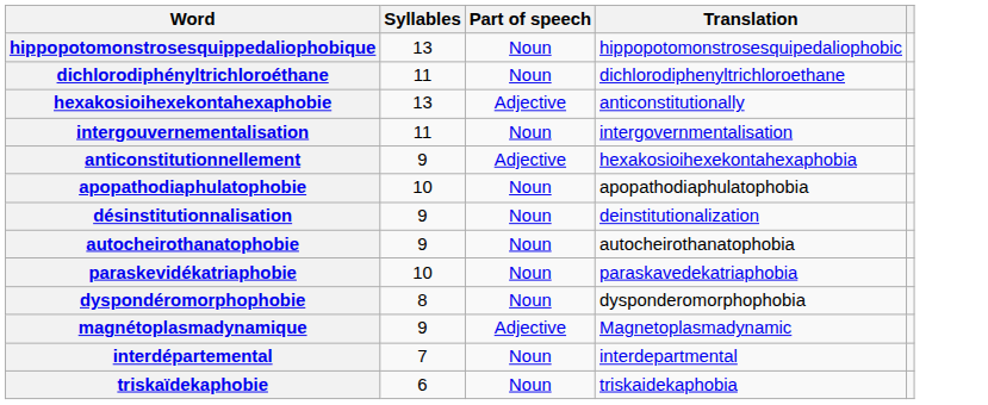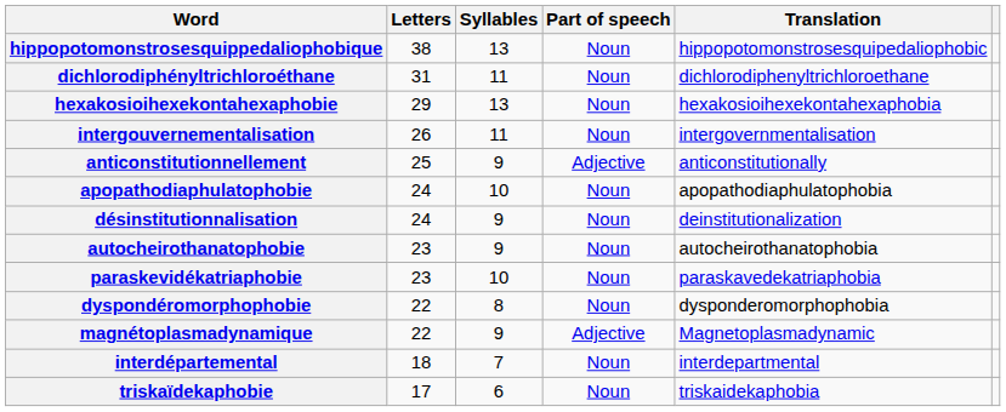 <table class="wikitable plainrowheaders sortable" style="text-align:center">
 <tr>
 <th scope="col">Word</th>
+<th scope="col">Letters</th>
 <th scope="col">Syllables</th>
 <th scope="col">Part of speech</th>
 <th scope="col">Translation</th>
 <th scope="col"></th>
 </tr>
 <tr>
 <th><a href='#'>hippopotomonstrosesquippedaliophobique</a></th>
+<td>38</td>
 <td>13</td>
 <td><a href='#'>Noun</a></td>
 <td style="text-align:left"><a href='#'>hippopotomonstrosesquipedaliophobic</a></td>
 <td></td>
 </tr>
 <tr>
 <th><a href='#'>dichlorodiphényltrichloroéthane</a></th>
+<td>31</td>
 <td>11</td>
 <td><a href='#'>Noun</a></td>
 <td style="text-align:left"><a href='#'>dichlorodiphenyltrichloroethane</a></td>
 <td></td>
 </tr>
 <tr>
 <th><a href='#'>hexakosioihexekontahexaphobie</a></th>
+<td>29</td>
 <td>13</td>
-<td><a href='#'>Adjective</a></td>
-<td style="text-align:left"><a href='#'>anticonstitutionally</a></td>
+<td><a href='#'>Noun</a></td>
+<td style="text-align:left"><a href='#'>hexakosioihexekontahexaphobia</a></td>
 <td></td>
 </tr>
 <tr>
 <th><a href='#'>intergouvernementalisation</a></th>
+<td>26</td>
 <td>11</td>
 <td><a href='#'>Noun</a></td>
 <td style="text-align:left"><a href='#'>intergovernmentalisation</a></td>
 <td></td>
 </tr>
 <tr>
 <th><a href='#'>anticonstitutionnellement</a></th>
+<td>25</td>
 <td>9</td>
 <td><a href='#'>Adjective</a></td>
-<td style="text-align:left"><a href='#'>hexakosioihexekontahexaphobia</a></td>
+<td style="text-align:left"><a href='#'>anticonstitutionally</a></td>
 <td></td>
 </tr>
 <tr>
 <th><a href='#'>apopathodiaphulatophobie</a></th>
+<td>24</td>
 <td>10</td>
 <td><a href='#'>Noun</a></td>
 <td style="text-align:left">apopathodiaphulatophobia</td>
 <td></td>
 </tr>
 <tr>
 <th><a href='#'>désinstitutionnalisation</a></th>
+<td>24</td>
 <td>9</td>
 <td><a href='#'>Noun</a></td>
 <td style="text-align:left"><a href='#'>deinstitutionalization</a></td>
 <td></td>
 </tr>
 <tr>
 <th><a href='#'>autocheirothanatophobie</a></th>
+<td>23</td>
 <td>9</td>
 <td><a href='#'>Noun</a></td>
 <td style="text-align:left">autocheirothanatophobia</td>
 <td></td>
 </tr>
 <tr>
 <th><a href='#'>paraskevidékatriaphobie</a></th>
+<td>23</td>
 <td>10</td>
 <td><a href='#'>Noun</a></td>
 <td style="text-align:left"><a href='#'>paraskavedekatriaphobia</a></td>
 <td></td>
 </tr>
 <tr>
 <th><a href='#'>dyspondéromorphophobie</a></th>
+<td>22</td>
 <td>8</td>
 <td><a href='#'>Noun</a></td>
 <td style="text-align:left">dysponderomorphophobia</td>
 <td></td>
 </tr>
 <tr>
 <th><a href='#'>magnétoplasmadynamique</a></th>
+<td>22</td>
 <td>9</td>
 <td><a href='#'>Adjective</a></td>
 <td style="text-align:left"><a href='#'>Magnetoplasmadynamic</a></td>
 <td></td>
 </tr>
 <tr>
 <th><a href='#'>interdépartemental</a></th>
+<td>18</td>
 <td>7</td>
 <td><a href='#'>Noun</a></td>
 <td style="text-align:left"><a href='#'>interdepartmental</a></td>
 <td></td>
 </tr>
 <tr>
 <th><a href='#'>triskaïdekaphobie</a></th>
+<td>17</td>
 <td>6</td>
 <td><a href='#'>Noun</a></td>
 <td style="text-align:left"><a href='#'>triskaidekaphobia</a></td>
 <td></td>
 </tr>
 </table>
